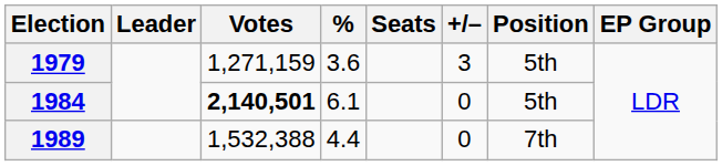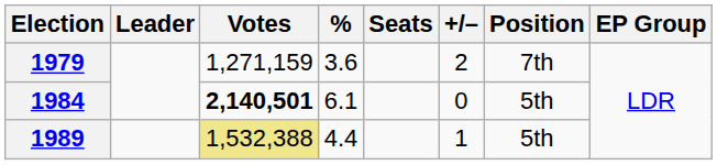 <table class="wikitable" style="text-align:center">
 <tr>
 <th>Election</th>
 <th>Leader</th>
 <th>Votes</th>
 <th>%</th>
 <th>Seats</th>
 <th>+/–</th>
 <th>Position</th>
 <th>EP Group</th>
 </tr>
 <tr>
 <th><a href='#'>1979</a></th>
 <td rowspan=2></td>
 <td>1,271,159</td>
 <td>3.6</td>
 <td></td>
-<td> 3</td>
-<td> 5th</td>
+<td> 2</td>
+<td> 7th</td>
 <td rowspan=3><a href='#'>LDR</a></td>
 </tr>
 <tr>
 <th><a href='#'>1984</a></th>
 <td><strong>2,140,501</strong></td>
 <td>6.1</td>
 <td></td>
 <td> 0</td>
 <td> 5th</td>
 </tr>
 <tr>
 <th><a href='#'>1989</a></th>
 <td></td>
-<td>1,532,388</td>
+<td style="background: khaki;">1,532,388</td>
 <td>4.4</td>
 <td></td>
-<td {{center> 0</td>
-<td> 7th</td>
+<td {{center> 1</td>
+<td> 5th</td>
 </tr>
 </table>
